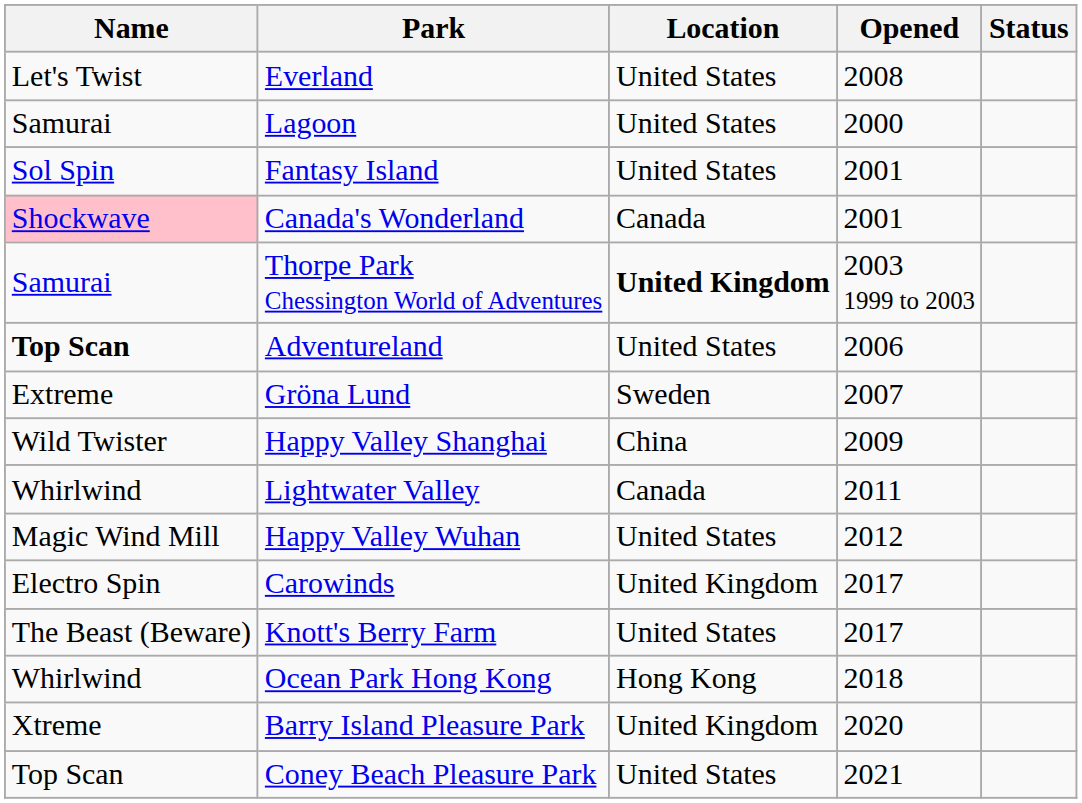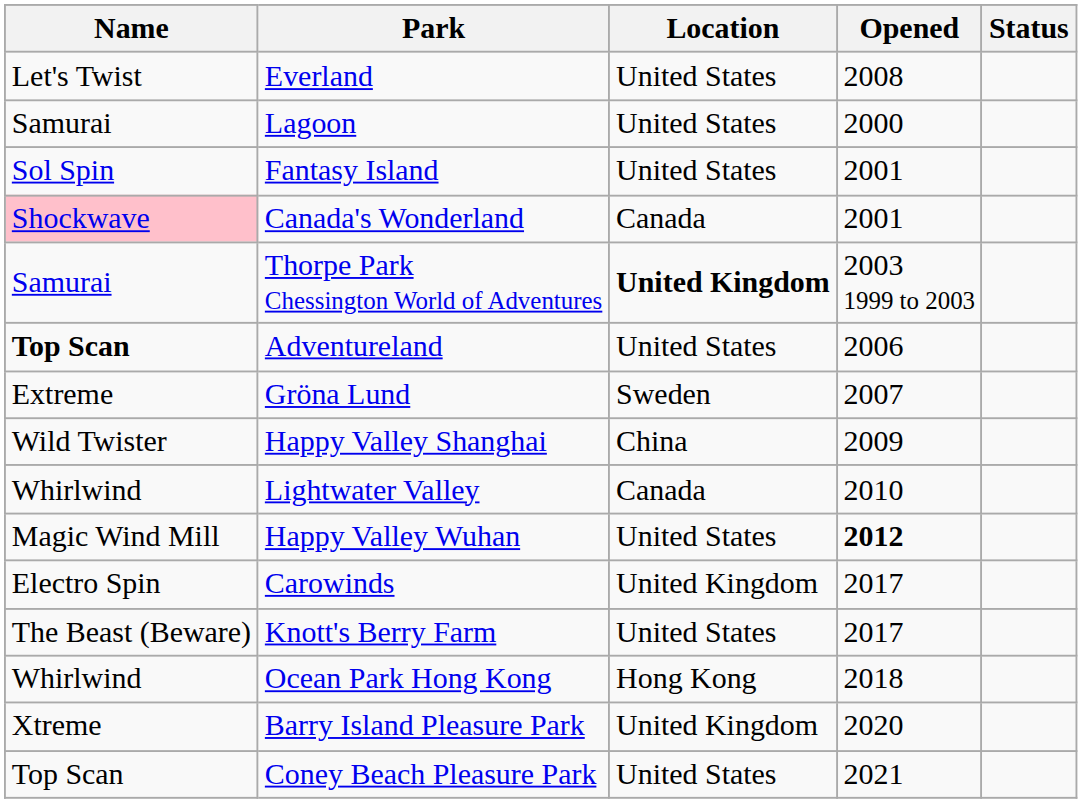 <table class="wikitable sortable">
 <tr>
 <th>Name</th>
 <th>Park</th>
 <th>Location</th>
 <th>Opened</th>
 <th>Status</th>
 </tr>
 <tr>
 <td>Let's Twist</td>
 <td><a href='#'>Everland</a></td>
 <td> United States</td>
 <td>2008</td>
 <td></td>
 </tr>
 <tr>
 <td>Samurai</td>
 <td><a href='#'>Lagoon</a></td>
 <td> United States</td>
 <td>2000</td>
 <td></td>
 </tr>
 <tr>
 <td><a href='#'>Sol Spin</a></td>
 <td><a href='#'>Fantasy Island</a></td>
 <td> United States</td>
 <td>2001</td>
 <td></td>
 </tr>
 <tr>
 <td style="background: pink;"><a href='#'>Shockwave</a></td>
 <td><a href='#'>Canada's Wonderland</a></td>
 <td> Canada</td>
 <td>2001</td>
 <td></td>
 </tr>
 <tr>
 <td><a href='#'>Samurai</a></td>
 <td><a href='#'>Thorpe Park</a><br><small><a href='#'>Chessington World of Adventures</a></small></td>
 <td><strong> United Kingdom</strong></td>
 <td>2003<br><small>1999 to 2003</small></td>
 <td></td>
 </tr>
 <tr>
 <td><strong>Top Scan</strong></td>
 <td><a href='#'>Adventureland</a></td>
 <td> United States</td>
 <td>2006</td>
 <td></td>
 </tr>
 <tr>
 <td>Extreme</td>
 <td><a href='#'>Gröna Lund</a></td>
 <td> Sweden</td>
 <td>2007</td>
 <td></td>
 </tr>
 <tr>
 <td>Wild Twister</td>
 <td><a href='#'>Happy Valley Shanghai</a></td>
 <td> China</td>
 <td>2009</td>
 <td></td>
 </tr>
 <tr>
 <td>Whirlwind</td>
 <td><a href='#'>Lightwater Valley</a></td>
 <td> Canada</td>
-<td>2011</td>
+<td>2010</td>
 <td></td>
 </tr>
 <tr>
 <td>Magic Wind Mill</td>
 <td><a href='#'>Happy Valley Wuhan</a></td>
 <td> United States</td>
-<td>2012</td>
+<td><strong>2012</strong></td>
 <td></td>
 </tr>
 <tr>
 <td>Electro Spin</td>
 <td><a href='#'>Carowinds</a></td>
 <td> United Kingdom</td>
 <td>2017</td>
 <td></td>
 </tr>
 <tr>
 <td>The Beast (Beware)</td>
 <td><a href='#'>Knott's Berry Farm</a></td>
 <td> United States</td>
 <td>2017</td>
 <td></td>
 </tr>
 <tr>
 <td>Whirlwind</td>
 <td><a href='#'>Ocean Park Hong Kong</a></td>
 <td> Hong Kong</td>
 <td>2018</td>
 <td></td>
 </tr>
 <tr>
 <td>Xtreme</td>
 <td><a href='#'>Barry Island Pleasure Park</a></td>
 <td> United Kingdom</td>
 <td>2020</td>
 <td></td>
 </tr>
 <tr>
 <td>Top Scan</td>
 <td><a href='#'>Coney Beach Pleasure Park</a></td>
 <td> United States</td>
 <td>2021</td>
 <td></td>
 </tr>
 </table>
